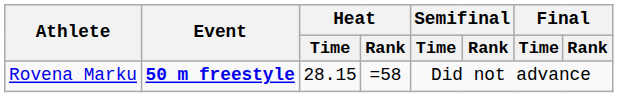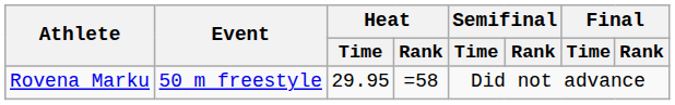 <table class=wikitable style=font-size:90%>
 <tr>
 <th rowspan=2>Athlete</th>
 <th rowspan=2>Event</th>
 <th colspan=2>Heat</th>
 <th colspan=2>Semifinal</th>
 <th colspan=2>Final</th>
 </tr>
 <tr style="font-size:95%">
 <th>Time</th>
 <th>Rank</th>
 <th>Time</th>
 <th>Rank</th>
 <th>Time</th>
 <th>Rank</th>
 </tr>
 <tr align=center>
 <td align=left><a href='#'>Rovena Marku</a></td>
-<td align=left><strong><a href='#'>50 m freestyle</a></strong></td>
-<td>28.15</td>
+<td align=left><a href='#'>50 m freestyle</a></td>
+<td>29.95</td>
 <td>=58</td>
 <td colspan=4>Did not advance</td>
 </tr>
 </table>
